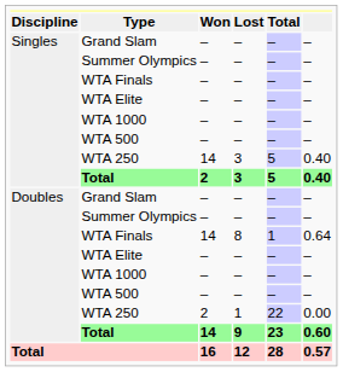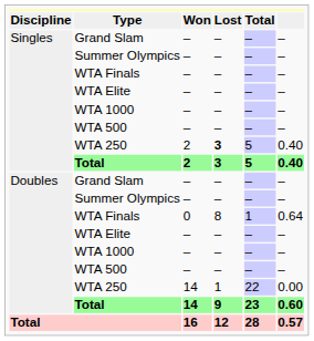 <table class="infobox vcard vevent nowrap">
 <tr bgcolor=FFFF99>
 <th colspan=6></th>
 </tr>
 <tr style=background:#efefef;font-weight:bold>
 <th>Discipline</th>
 <th>Type</th>
 <th>Won</th>
 <th>Lost</th>
 <th>Total</th>
 <th></th>
 </tr>
 <tr>
 <td rowspan="8" bgcolor=efefef>Singles</td>
 <td>Grand Slam</td>
 <td>–</td>
 <td>–</td>
 <td bgcolor=CCCCFF>–</td>
 <td>–</td>
 </tr>
 <tr>
 <td>Summer Olympics</td>
 <td>–</td>
 <td>–</td>
 <td bgcolor=CCCCFF>–</td>
 <td>–</td>
 </tr>
 <tr>
 <td>WTA Finals</td>
 <td>–</td>
 <td>–</td>
 <td bgcolor=CCCCFF>–</td>
 <td>–</td>
 </tr>
 <tr>
 <td>WTA Elite</td>
 <td>–</td>
 <td>–</td>
 <td bgcolor="CCCCFF">–</td>
 <td>–</td>
 </tr>
 <tr>
 <td>WTA 1000</td>
 <td>–</td>
 <td>–</td>
 <td bgcolor="CCCCFF">–</td>
 <td>–</td>
 </tr>
 <tr>
 <td>WTA 500</td>
 <td>–</td>
 <td>–</td>
 <td bgcolor="CCCCFF">–</td>
 <td>–</td>
 </tr>
 <tr>
 <td>WTA 250</td>
-<td>14</td>
-<td>3</td>
+<td>2</td>
+<td><strong>3</strong></td>
 <td bgcolor="CCCCFF">5</td>
 <td>0.40</td>
 </tr>
 <tr style="background:#98FB98;font-weight:bold">
 <td><strong>Total</strong></td>
 <td>2</td>
 <td>3</td>
 <td>5</td>
 <td>0.40</td>
 </tr>
 <tr>
 <td rowspan="8" bgcolor=efefef>Doubles</td>
 <td>Grand Slam</td>
 <td>–</td>
 <td>–</td>
 <td bgcolor="CCCCFF">–</td>
 <td>–</td>
 </tr>
 <tr>
 <td>Summer Olympics</td>
 <td>–</td>
 <td>–</td>
 <td bgcolor=CCCCFF>–</td>
 <td>–</td>
 </tr>
 <tr>
 <td>WTA Finals</td>
-<td>14</td>
+<td>0</td>
 <td>8</td>
 <td bgcolor=CCCCFF>1</td>
 <td>0.64</td>
 </tr>
 <tr>
 <td>WTA Elite</td>
 <td>–</td>
 <td>–</td>
 <td bgcolor="CCCCFF">–</td>
 <td>–</td>
 </tr>
 <tr>
 <td>WTA 1000</td>
 <td>–</td>
 <td>–</td>
 <td bgcolor="CCCCFF">–</td>
 <td>–</td>
 </tr>
 <tr>
 <td>WTA 500</td>
 <td>–</td>
 <td>–</td>
 <td bgcolor="CCCCFF">–</td>
 <td>–</td>
 </tr>
 <tr>
 <td>WTA 250</td>
-<td>2</td>
+<td>14</td>
 <td>1</td>
 <td bgcolor="CCCCFF">22</td>
 <td>0.00</td>
 </tr>
 <tr style=background:#98FB98;font-weight:bold>
 <td>Total</td>
 <td>14</td>
 <td>9</td>
 <td>23</td>
 <td>0.60</td>
 </tr>
 <tr style="background:#ffcccc;font-weight:bold">
 <td colspan="2">Total</td>
 <td>16</td>
 <td>12</td>
 <td>28</td>
 <td>0.57</td>
 </tr>
 </table>
